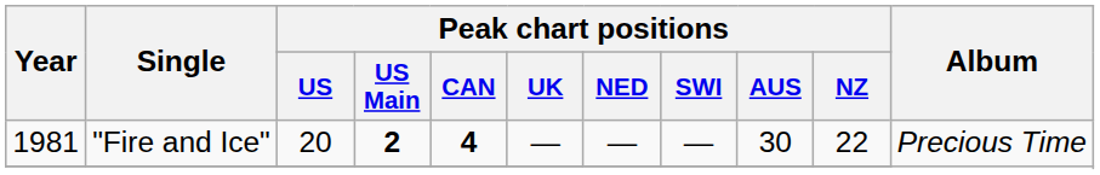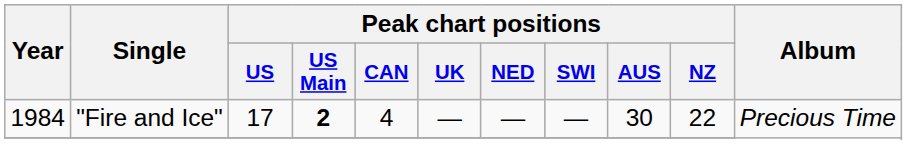 <table class=wikitable style=text-align:center;>
 <tr>
 <th rowspan=2>Year</th>
 <th rowspan=2>Single</th>
 <th colspan=8>Peak chart positions</th>
 <th rowspan=2>Album</th>
 </tr>
 <tr style=font-size:smaller;>
 <th width=35><a href='#'>US</a><br></th>
 <th width=35><a href='#'>US Main</a><br></th>
 <th width=35><a href='#'>CAN</a><br></th>
 <th width=35><a href='#'>UK</a><br></th>
 <th width=35><a href='#'>NED</a><br></th>
 <th width=35><a href='#'>SWI</a><br></th>
 <th width=35><a href='#'>AUS</a><br></th>
 <th width=35><a href='#'>NZ</a><br></th>
 </tr>
 <tr>
-<td align=left>1981</td>
+<td align=left>1984</td>
 <td align=left>"Fire and Ice"</td>
-<td>20</td>
+<td>17</td>
 <td><strong>2</strong></td>
-<td><strong>4</strong></td>
+<td>4</td>
 <td>—</td>
 <td>—</td>
 <td>—</td>
 <td>30</td>
 <td>22</td>
 <td align=left rowspan=4><em>Precious Time</em></td>
 </tr>
 <tr>
 </tr>
 </table>
